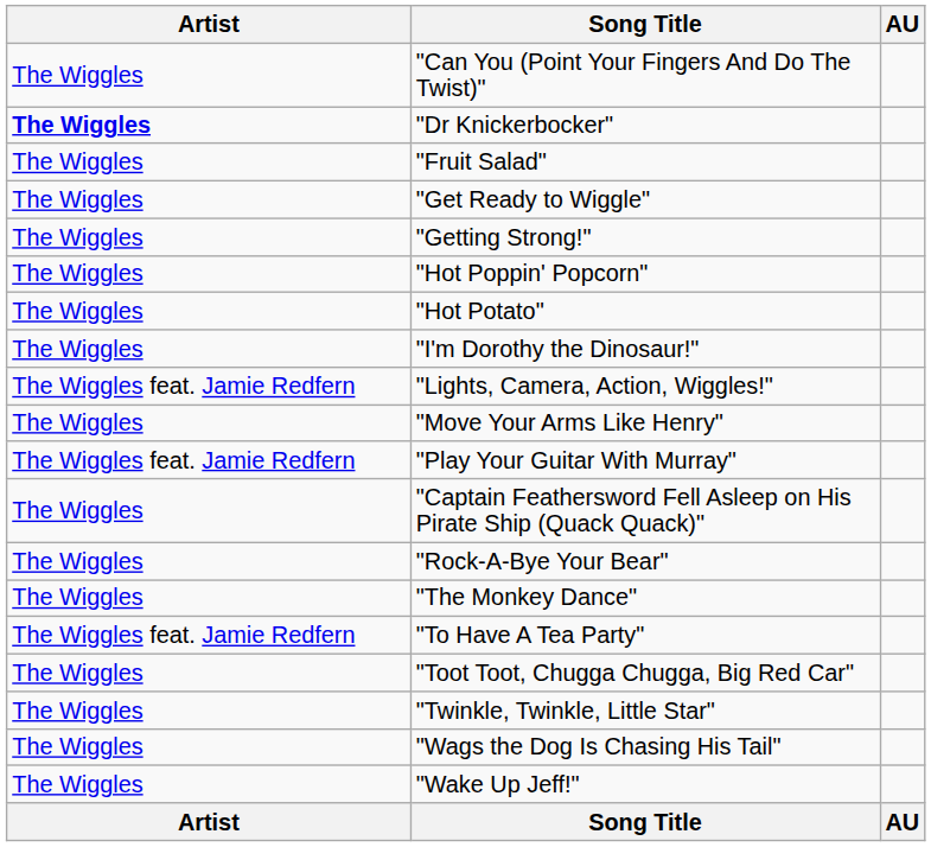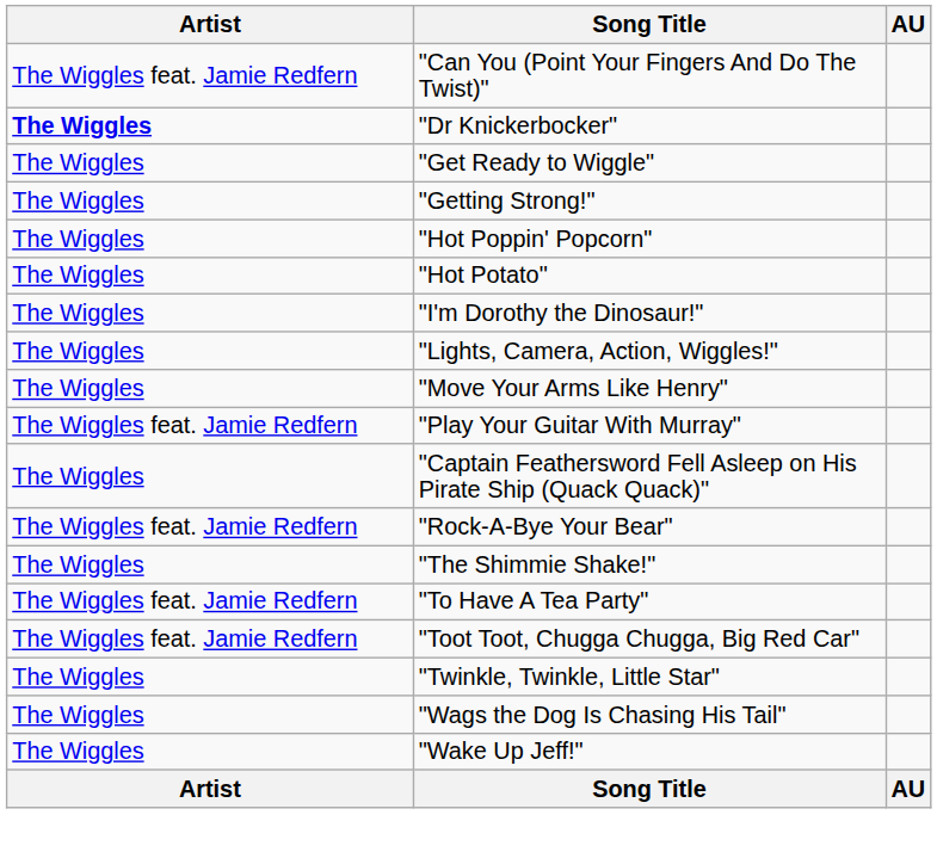 <table class="wikitable sortable" style="font-size:90%; text-align:left; margin: 5px;">
 <tr>
 <th style="width:240px;">Artist</th>
 <th style="width:280px;">Song Title</th>
 <th>AU</th>
 </tr>
 <tr>
-<td><a href='#'>The Wiggles</a></td>
+<td><a href='#'>The Wiggles</a> feat. <a href='#'>Jamie Redfern</a></td>
 <td>"Can You (Point Your Fingers And Do The Twist)"</td>
 <td></td>
 </tr>
 <tr>
 <td><strong><a href='#'>The Wiggles</a></strong></td>
 <td>"Dr Knickerbocker"</td>
-<td></td>
-</tr>
-<tr>
-<td><a href='#'>The Wiggles</a></td>
-<td>"Fruit Salad"</td>
 <td></td>
 </tr>
 <tr>
 <td><a href='#'>The Wiggles</a></td>
 <td>"Get Ready to Wiggle"</td>
 <td></td>
 </tr>
 <tr>
 <td><a href='#'>The Wiggles</a></td>
 <td>"Getting Strong!"</td>
 <td></td>
 </tr>
 <tr>
 <td><a href='#'>The Wiggles</a></td>
 <td>"Hot Poppin' Popcorn"</td>
 <td></td>
 </tr>
 <tr>
 <td><a href='#'>The Wiggles</a></td>
 <td>"Hot Potato"</td>
 <td></td>
 </tr>
 <tr>
 <td><a href='#'>The Wiggles</a></td>
 <td>"I'm Dorothy the Dinosaur!"</td>
 <td></td>
 </tr>
 <tr>
-<td><a href='#'>The Wiggles</a> feat. <a href='#'>Jamie Redfern</a></td>
+<td><a href='#'>The Wiggles</a></td>
 <td>"Lights, Camera, Action, Wiggles!"</td>
 <td></td>
 </tr>
 <tr>
 <td><a href='#'>The Wiggles</a></td>
 <td>"Move Your Arms Like Henry"</td>
 <td></td>
 </tr>
 <tr>
 <td><a href='#'>The Wiggles</a> feat. <a href='#'>Jamie Redfern</a></td>
 <td>"Play Your Guitar With Murray"</td>
 <td></td>
 </tr>
 <tr>
 <td><a href='#'>The Wiggles</a></td>
 <td>"Captain Feathersword Fell Asleep on His Pirate Ship (Quack Quack)"</td>
 <td></td>
 </tr>
 <tr>
-<td><a href='#'>The Wiggles</a></td>
+<td><a href='#'>The Wiggles</a> feat. <a href='#'>Jamie Redfern</a></td>
 <td>"Rock-A-Bye Your Bear"</td>
 <td></td>
 </tr>
 <tr>
 <td><a href='#'>The Wiggles</a></td>
-<td>"The Monkey Dance"</td>
+<td>"The Shimmie Shake!"</td>
 <td></td>
 </tr>
 <tr>
 <td><a href='#'>The Wiggles</a> feat. <a href='#'>Jamie Redfern</a></td>
 <td>"To Have A Tea Party"</td>
 <td></td>
 </tr>
 <tr>
-<td><a href='#'>The Wiggles</a></td>
+<td><a href='#'>The Wiggles</a> feat. <a href='#'>Jamie Redfern</a></td>
 <td>"Toot Toot, Chugga Chugga, Big Red Car"</td>
 <td></td>
 </tr>
 <tr>
 <td><a href='#'>The Wiggles</a></td>
 <td>"Twinkle, Twinkle, Little Star"</td>
 <td></td>
 </tr>
 <tr>
 <td><a href='#'>The Wiggles</a></td>
 <td>"Wags the Dog Is Chasing His Tail"</td>
 <td></td>
 </tr>
 <tr>
 <td><a href='#'>The Wiggles</a></td>
 <td>"Wake Up Jeff!"</td>
 <td></td>
 </tr>
 <tr class="sortbottom">
 <th>Artist</th>
 <th>Song Title</th>
 <th>AU</th>
 </tr>
 </table>
